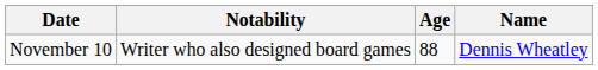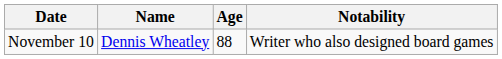 <table class="wikitable">
 <tr>
 <th>Date</th>
+<th>Name</th>
+<th>Age</th>
 <th>Notability</th>
-<th>Age</th>
-<th>Name</th>
 </tr>
 <tr>
 <td>November 10</td>
+<td><a href='#'>Dennis Wheatley</a></td>
+<td>88</td>
 <td>Writer who also designed board games</td>
-<td>88</td>
-<td><a href='#'>Dennis Wheatley</a></td>
 </tr>
 </table>
